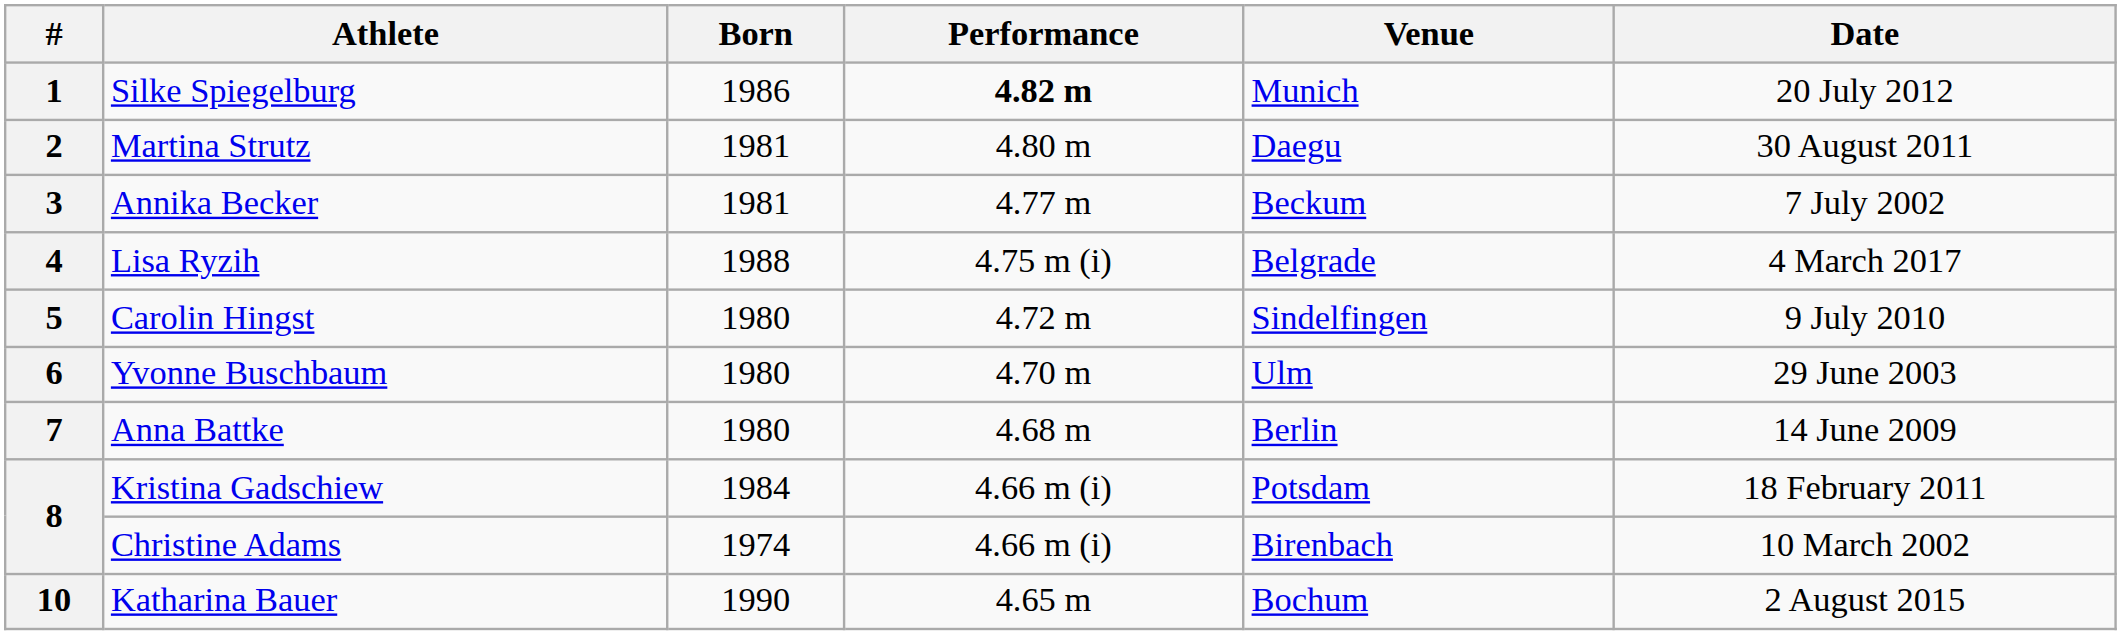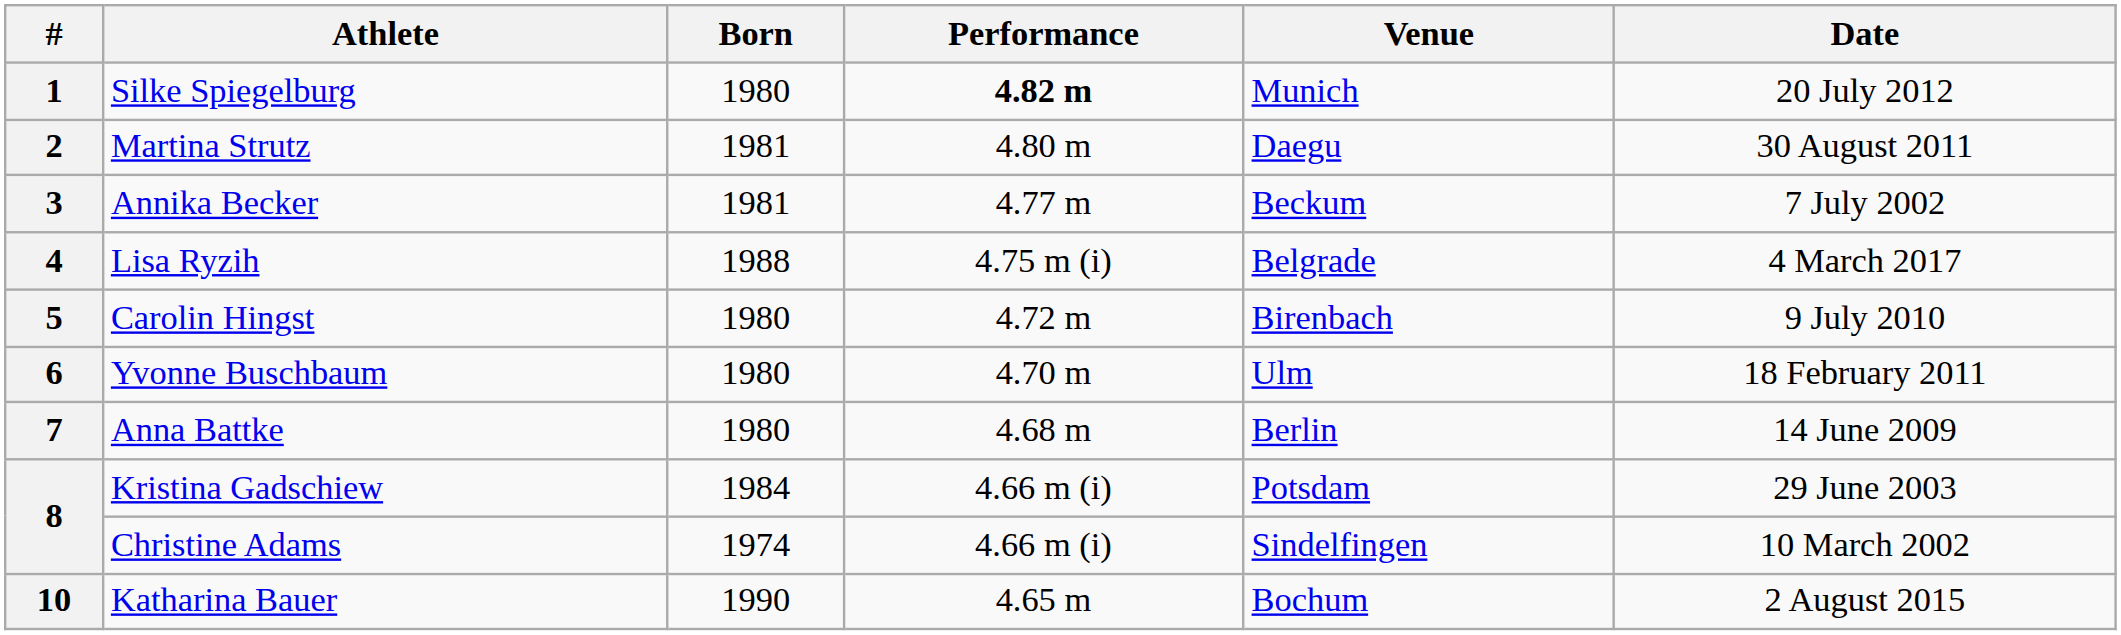 <table class="wikitable" width=100% style="font-size:90%; text-align:center;">
 <tr>
 <th>#</th>
 <th>Athlete</th>
 <th>Born</th>
 <th>Performance</th>
 <th>Venue</th>
 <th>Date</th>
 </tr>
 <tr>
 <th>1</th>
 <td align=left><a href='#'>Silke Spiegelburg</a></td>
-<td>1986</td>
+<td>1980</td>
 <td><strong>4.82 m</strong></td>
 <td align=left> <a href='#'>Munich</a></td>
 <td>20 July 2012</td>
 </tr>
 <tr>
 <th>2</th>
 <td align=left><a href='#'>Martina Strutz</a></td>
 <td>1981</td>
 <td>4.80 m</td>
 <td align=left> <a href='#'>Daegu</a></td>
 <td>30 August 2011</td>
 </tr>
 <tr>
 <th>3</th>
 <td align=left><a href='#'>Annika Becker</a></td>
 <td>1981</td>
 <td>4.77 m</td>
 <td align=left> <a href='#'>Beckum</a></td>
 <td>7 July 2002</td>
 </tr>
 <tr>
 <th>4</th>
 <td align=left><a href='#'>Lisa Ryzih</a></td>
 <td>1988</td>
 <td>4.75 m (i)</td>
 <td align=left> <a href='#'>Belgrade</a></td>
 <td>4 March 2017</td>
 </tr>
 <tr>
 <th>5</th>
 <td align=left><a href='#'>Carolin Hingst</a></td>
 <td>1980</td>
 <td>4.72 m</td>
-<td align=left> <a href='#'>Sindelfingen</a></td>
+<td align=left> <a href='#'>Birenbach</a></td>
 <td>9 July 2010</td>
 </tr>
 <tr>
 <th>6</th>
 <td align=left><a href='#'>Yvonne Buschbaum</a></td>
 <td>1980</td>
 <td>4.70 m</td>
 <td align=left> <a href='#'>Ulm</a></td>
-<td>29 June 2003</td>
+<td>18 February 2011</td>
 </tr>
 <tr>
 <th>7</th>
 <td align=left><a href='#'>Anna Battke</a></td>
 <td>1980</td>
 <td>4.68 m</td>
 <td align=left> <a href='#'>Berlin</a></td>
 <td>14 June 2009</td>
 </tr>
 <tr>
 <th rowspan=2>8</th>
 <td align=left><a href='#'>Kristina Gadschiew</a></td>
 <td>1984</td>
 <td>4.66 m (i)</td>
 <td align=left> <a href='#'>Potsdam</a></td>
-<td>18 February 2011</td>
+<td>29 June 2003</td>
 </tr>
 <tr>
 <td align=left><a href='#'>Christine Adams</a></td>
 <td>1974</td>
 <td>4.66 m (i)</td>
-<td align=left> <a href='#'>Birenbach</a></td>
+<td align=left> <a href='#'>Sindelfingen</a></td>
 <td>10 March 2002</td>
 </tr>
 <tr>
 <th>10</th>
 <td align=left><a href='#'>Katharina Bauer</a></td>
 <td>1990</td>
 <td>4.65 m</td>
 <td align=left> <a href='#'>Bochum</a></td>
 <td>2 August 2015</td>
 </tr>
 </table>
